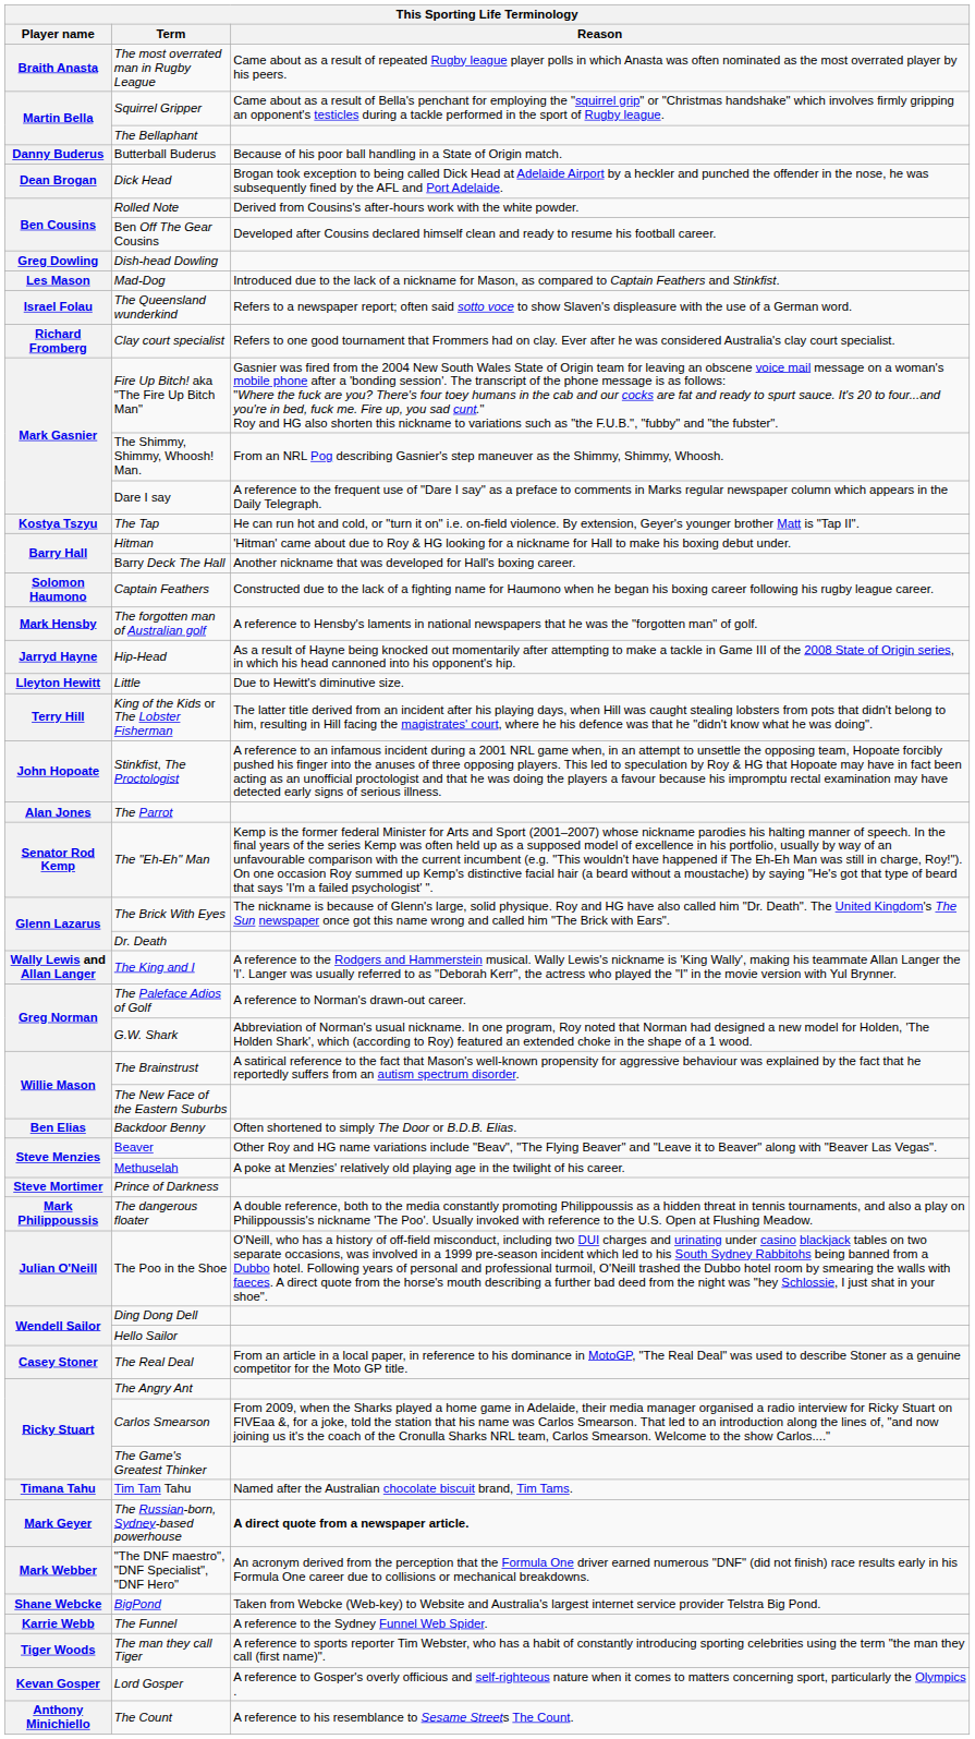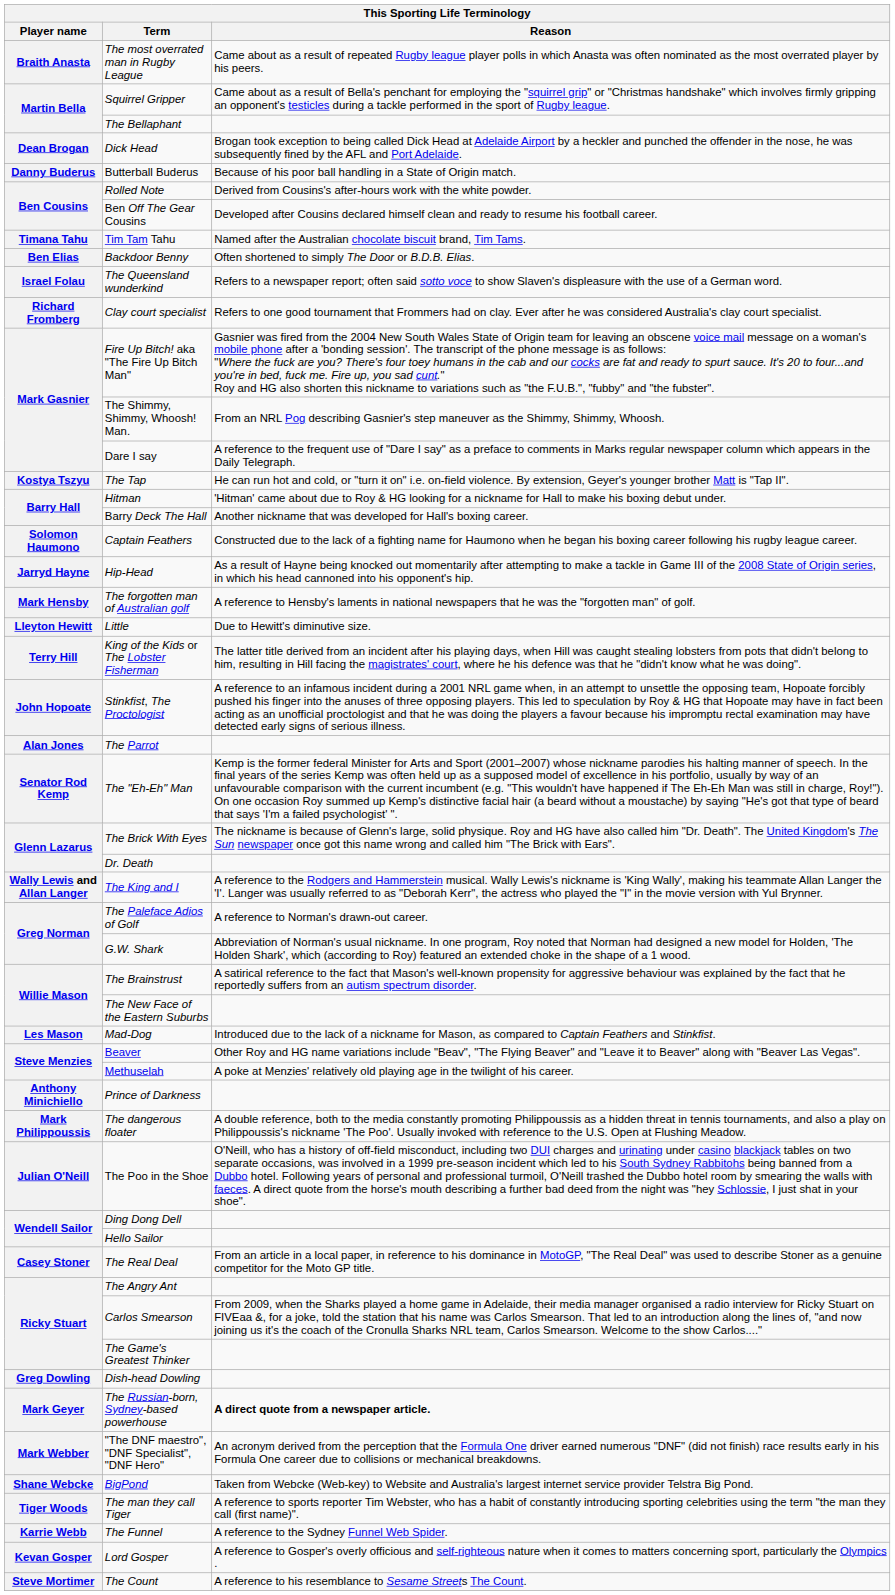 <table class="wikitable">
 <tr>
 <th colspan="3" align="center" style="background-color:; color:black">This Sporting Life Terminology</th>
 </tr>
 <tr>
 <th style="background-color:#; color:black">Player name</th>
 <th style="background-color:#; color:black">Term</th>
 <th style="background-color:#; color:black">Reason</th>
 </tr>
 <tr>
 <th><a href='#'>Braith Anasta</a></th>
 <td><em>The most overrated man in Rugby League</em></td>
 <td>Came about as a result of repeated <a href='#'>Rugby league</a> player polls in which Anasta was often nominated as the most overrated player by his peers.</td>
 </tr>
 <tr>
 <th rowspan="2"><a href='#'>Martin Bella</a></th>
 <td><em>Squirrel Gripper</em></td>
 <td>Came about as a result of Bella's penchant for employing the "<a href='#'>squirrel grip</a>" or "Christmas handshake" which involves firmly gripping an opponent's <a href='#'>testicles</a> during a tackle performed in the sport of <a href='#'>Rugby league</a>.</td>
 </tr>
 <tr>
 <td><em>The Bellaphant</em></td>
 <td></td>
 </tr>
 <tr>
+<th><a href='#'>Dean Brogan</a></th>
+<td><em>Dick Head</em></td>
+<td>Brogan took exception to being called Dick Head at <a href='#'>Adelaide Airport</a> by a heckler and punched the offender in the nose, he was subsequently fined by the AFL and <a href='#'>Port Adelaide</a>.</td>
+</tr>
+<tr>
 <th><a href='#'>Danny Buderus</a></th>
 <td>Butterball Buderus</td>
 <td>Because of his poor ball handling in a State of Origin match.</td>
-</tr>
-<tr>
-<th><a href='#'>Dean Brogan</a></th>
-<td><em>Dick Head</em></td>
-<td>Brogan took exception to being called Dick Head at <a href='#'>Adelaide Airport</a> by a heckler and punched the offender in the nose, he was subsequently fined by the AFL and <a href='#'>Port Adelaide</a>.</td>
 </tr>
 <tr>
 <th rowspan="2"><a href='#'>Ben Cousins</a></th>
 <td><em>Rolled Note</em></td>
 <td>Derived from Cousins's after-hours work with the white powder.</td>
 </tr>
 <tr>
 <td>Ben <em>Off The Gear</em> Cousins</td>
 <td>Developed after Cousins declared himself clean and ready to resume his football career.</td>
 </tr>
 <tr>
-<th><a href='#'>Greg Dowling</a></th>
-<td><em>Dish-head Dowling</em></td>
-<td></td>
+<th><a href='#'>Timana Tahu</a></th>
+<td><a href='#'>Tim Tam</a> Tahu</td>
+<td>Named after the Australian <a href='#'>chocolate biscuit</a> brand, <a href='#'>Tim Tams</a>.</td>
 </tr>
 <tr>
-<th><a href='#'>Les Mason</a></th>
-<td><em>Mad-Dog</em></td>
-<td>Introduced due to the lack of a nickname for Mason, as compared to <em>Captain Feathers</em> and <em>Stinkfist</em>.</td>
+<th><a href='#'>Ben Elias</a></th>
+<td><em>Backdoor Benny</em></td>
+<td>Often shortened to simply <em>The Door</em> or <em>B.D.B. Elias</em>.</td>
 </tr>
 <tr>
 <th><a href='#'>Israel Folau</a></th>
 <td><em>The Queensland wunderkind</em></td>
 <td>Refers to a newspaper report; often said <em><a href='#'>sotto voce</a></em> to show Slaven's displeasure with the use of a German word.</td>
 </tr>
 <tr>
 <th><a href='#'>Richard Fromberg</a></th>
 <td><em>Clay court specialist</em></td>
 <td>Refers to one good tournament that Frommers had on clay. Ever after he was considered Australia's clay court specialist.</td>
 </tr>
 <tr>
 <th rowspan="3"><a href='#'>Mark Gasnier</a></th>
 <td><em>Fire Up Bitch!</em> aka "The Fire Up Bitch Man"</td>
 <td>Gasnier was fired from the 2004 New South Wales State of Origin team for leaving an obscene <a href='#'>voice mail</a> message on a woman's <a href='#'>mobile phone</a> after a 'bonding session'. The transcript of the phone message is as follows:<br>"<em>Where the fuck are you? There's four toey humans in the cab and our <a href='#'>cocks</a> are fat and ready to spurt sauce. It's 20 to four...and you're in bed, fuck me. Fire up, you sad <a href='#'>cunt</a>.</em>"<br>Roy and HG also shorten this nickname to variations such as "the F.U.B.", "fubby" and "the fubster".</td>
 </tr>
 <tr>
 <td>The Shimmy, Shimmy, Whoosh! Man.</td>
 <td>From an NRL <a href='#'>Pog</a> describing Gasnier's step maneuver as the Shimmy, Shimmy, Whoosh.</td>
 </tr>
 <tr>
 <td>Dare I say</td>
 <td>A reference to the frequent use of "Dare I say" as a preface to comments in Marks regular newspaper column which appears in the Daily Telegraph.</td>
 </tr>
 <tr>
 <th><a href='#'>Kostya Tszyu</a></th>
 <td><em>The Tap</em></td>
 <td>He can run hot and cold, or "turn it on" i.e. on-field violence. By extension, Geyer's younger brother <a href='#'>Matt</a> is "Tap II".</td>
 </tr>
 <tr>
 <th rowspan="2"><a href='#'>Barry Hall</a></th>
 <td><em>Hitman</em></td>
 <td>'Hitman' came about due to Roy & HG looking for a nickname for Hall to make his boxing debut under.</td>
 </tr>
 <tr>
 <td>Barry <em>Deck The Hall</em></td>
 <td>Another nickname that was developed for Hall's boxing career.</td>
 </tr>
 <tr>
 <th><a href='#'>Solomon Haumono</a></th>
 <td><em>Captain Feathers</em></td>
 <td>Constructed due to the lack of a fighting name for Haumono when he began his boxing career following his rugby league career.</td>
 </tr>
 <tr>
+<th><a href='#'>Jarryd Hayne</a></th>
+<td><em>Hip-Head</em></td>
+<td>As a result of Hayne being knocked out momentarily after attempting to make a tackle in Game III of the <a href='#'>2008 State of Origin series</a>, in which his head cannoned into his opponent's hip.</td>
+</tr>
+<tr>
 <th><a href='#'>Mark Hensby</a></th>
 <td><em>The forgotten man of <a href='#'>Australian golf</a></em></td>
 <td>A reference to Hensby's laments in national newspapers that he was the "forgotten man" of golf.</td>
-</tr>
-<tr>
-<th><a href='#'>Jarryd Hayne</a></th>
-<td><em>Hip-Head</em></td>
-<td>As a result of Hayne being knocked out momentarily after attempting to make a tackle in Game III of the <a href='#'>2008 State of Origin series</a>, in which his head cannoned into his opponent's hip.</td>
 </tr>
 <tr>
 <th><a href='#'>Lleyton Hewitt</a></th>
 <td><em>Little</em></td>
 <td>Due to Hewitt's diminutive size.</td>
 </tr>
 <tr>
 <th><a href='#'>Terry Hill</a></th>
 <td><em>King of the Kids</em> or <em>The <a href='#'>Lobster Fisherman</a></em></td>
 <td>The latter title derived from an incident after his playing days, when Hill was caught stealing lobsters from pots that didn't belong to him, resulting in Hill facing the <a href='#'>magistrates' court</a>, where he his defence was that he "didn't know what he was doing".</td>
 </tr>
 <tr>
 <th><a href='#'>John Hopoate</a></th>
 <td><em>Stinkfist</em>, <em>The <a href='#'>Proctologist</a></em></td>
 <td>A reference to an infamous incident during a 2001 NRL game when, in an attempt to unsettle the opposing team, Hopoate forcibly pushed his finger into the anuses of three opposing players. This led to speculation by Roy & HG that Hopoate may have in fact been acting as an unofficial proctologist and that he was doing the players a favour because his impromptu rectal examination may have detected early signs of serious illness.</td>
 </tr>
 <tr>
 <th><a href='#'>Alan Jones</a></th>
 <td><em>The <a href='#'>Parrot</a></em></td>
 <td></td>
 </tr>
 <tr>
 <th><a href='#'>Senator Rod Kemp</a></th>
 <td><em>The "Eh-Eh" Man</em></td>
 <td>Kemp is the former federal Minister for Arts and Sport (2001–2007) whose nickname parodies his halting manner of speech. In the final years of the series Kemp was often held up as a supposed model of excellence in his portfolio, usually by way of an unfavourable comparison with the current incumbent (e.g. "This wouldn't have happened if The Eh-Eh Man was still in charge, Roy!"). On one occasion Roy summed up Kemp's distinctive facial hair (a beard without a moustache) by saying "He's got that type of beard that says 'I'm a failed psychologist' ".</td>
 </tr>
 <tr>
 <th rowspan="2"><a href='#'>Glenn Lazarus</a></th>
 <td><em>The Brick With Eyes</em></td>
 <td>The nickname is because of Glenn's large, solid physique. Roy and HG have also called him "Dr. Death". The <a href='#'>United Kingdom</a>'s <em><a href='#'>The Sun</a></em> <a href='#'>newspaper</a> once got this name wrong and called him "The Brick with Ears".</td>
 </tr>
 <tr>
 <td><em>Dr. Death</em></td>
 <td></td>
 </tr>
 <tr>
 <th><a href='#'>Wally Lewis</a> and <a href='#'>Allan Langer</a></th>
 <td><em><a href='#'>The King and I</a></em></td>
 <td>A reference to the <a href='#'>Rodgers and Hammerstein</a> musical. Wally Lewis's nickname is 'King Wally', making his teammate Allan Langer the 'I'. Langer was usually referred to as "Deborah Kerr", the actress who played the "I" in the movie version with Yul Brynner.</td>
 </tr>
 <tr>
 <th rowspan="2"><a href='#'>Greg Norman</a></th>
 <td><em>The <a href='#'>Paleface Adios</a> of Golf</em></td>
 <td>A reference to Norman's drawn-out career.</td>
 </tr>
 <tr>
 <td><em>G.W. Shark</em></td>
 <td>Abbreviation of Norman's usual nickname. In one program, Roy noted that Norman had designed a new model for Holden, 'The Holden Shark', which (according to Roy) featured an extended choke in the shape of a 1 wood.</td>
 </tr>
 <tr>
 <th rowspan="2"><a href='#'>Willie Mason</a></th>
 <td><em>The Brainstrust</em></td>
 <td>A satirical reference to the fact that Mason's well-known propensity for aggressive behaviour was explained by the fact that he reportedly suffers from an <a href='#'>autism spectrum disorder</a>.</td>
 </tr>
 <tr>
 <td><em>The New Face of the Eastern Suburbs</em></td>
 <td></td>
 </tr>
 <tr>
-<th><a href='#'>Ben Elias</a></th>
-<td><em>Backdoor Benny</em></td>
-<td>Often shortened to simply <em>The Door</em> or <em>B.D.B. Elias</em>.</td>
+<th><a href='#'>Les Mason</a></th>
+<td><em>Mad-Dog</em></td>
+<td>Introduced due to the lack of a nickname for Mason, as compared to <em>Captain Feathers</em> and <em>Stinkfist</em>.</td>
 </tr>
 <tr>
 <th rowspan="2"><a href='#'>Steve Menzies</a></th>
 <td><a href='#'>Beaver</a></td>
 <td>Other Roy and HG name variations include "Beav", "The Flying Beaver" and "Leave it to Beaver" along with "Beaver Las Vegas".</td>
 </tr>
 <tr>
 <td><a href='#'>Methuselah</a></td>
 <td>A poke at Menzies' relatively old playing age in the twilight of his career.</td>
 </tr>
 <tr>
-<th><a href='#'>Steve Mortimer</a></th>
+<th><a href='#'>Anthony Minichiello</a></th>
 <td><em>Prince of Darkness</em></td>
 <td></td>
 </tr>
 <tr>
 <th><a href='#'>Mark Philippoussis</a></th>
 <td><em>The dangerous floater</em></td>
 <td>A double reference, both to the media constantly promoting Philippoussis as a hidden threat in tennis tournaments, and also a play on Philippoussis's nickname 'The Poo'.  Usually invoked with reference to the U.S. Open at Flushing Meadow.</td>
 </tr>
 <tr>
 <th><a href='#'>Julian O'Neill</a></th>
 <td>The Poo in the Shoe</td>
 <td>O'Neill, who has a history of off-field misconduct, including two <a href='#'>DUI</a> charges and <a href='#'>urinating</a> under <a href='#'>casino</a> <a href='#'>blackjack</a> tables on two separate occasions, was involved in a 1999 pre-season incident which led to his <a href='#'>South Sydney Rabbitohs</a> being banned from a <a href='#'>Dubbo</a> hotel. Following years of personal and professional turmoil, O'Neill trashed the Dubbo hotel room by smearing the walls with <a href='#'>faeces</a>. A direct quote from the horse's mouth describing a further bad deed from the night was "hey <a href='#'>Schlossie</a>, I just shat in your shoe". </td>
 </tr>
 <tr>
 <th rowspan="2"><a href='#'>Wendell Sailor</a></th>
 <td><em>Ding Dong Dell</em></td>
 <td></td>
 </tr>
 <tr>
 <td><em>Hello Sailor</em></td>
 <td></td>
 </tr>
 <tr>
 <th><a href='#'>Casey Stoner</a></th>
 <td><em>The Real Deal</em></td>
 <td>From an article in a local paper, in reference to his dominance in <a href='#'>MotoGP</a>, "The Real Deal" was used to describe Stoner as a genuine competitor for the Moto GP title.</td>
 </tr>
 <tr>
 <th rowspan="3"><a href='#'>Ricky Stuart</a></th>
 <td><em>The Angry Ant</em></td>
 <td></td>
 </tr>
 <tr>
 <td><em>Carlos Smearson</em></td>
 <td>From 2009, when the Sharks played a home game in Adelaide, their media manager organised a radio interview for Ricky Stuart on FIVEaa &, for a joke, told the station that his name was Carlos Smearson. That led to an introduction along the lines of, "and now joining us it's the coach of the Cronulla Sharks NRL team, Carlos Smearson. Welcome to the show Carlos...."</td>
 </tr>
 <tr>
 <td><em>The Game's Greatest Thinker</em></td>
 <td></td>
 </tr>
 <tr>
-<th><a href='#'>Timana Tahu</a></th>
-<td><a href='#'>Tim Tam</a> Tahu</td>
-<td>Named after the Australian <a href='#'>chocolate biscuit</a> brand, <a href='#'>Tim Tams</a>.</td>
+<th><a href='#'>Greg Dowling</a></th>
+<td><em>Dish-head Dowling</em></td>
+<td></td>
 </tr>
 <tr>
 <th><a href='#'>Mark Geyer</a></th>
 <td><em>The <a href='#'>Russian</a>-born, <a href='#'>Sydney</a>-based powerhouse</em></td>
 <td><strong>A direct quote from a newspaper article.</strong></td>
 </tr>
 <tr>
 <th><a href='#'>Mark Webber</a></th>
 <td>"The DNF maestro", "DNF Specialist", "DNF Hero"</td>
 <td>An acronym derived from the perception that the <a href='#'>Formula One</a> driver earned numerous "DNF" (did not finish) race results early in his Formula One career due to collisions or mechanical breakdowns.</td>
 </tr>
 <tr>
 <th><a href='#'>Shane Webcke</a></th>
 <td><em><a href='#'>BigPond</a></em></td>
 <td>Taken from Webcke (Web-key) to Website and Australia's largest internet service provider Telstra Big Pond.</td>
 </tr>
 <tr>
+<th><a href='#'>Tiger Woods</a></th>
+<td><em>The man they call Tiger</em></td>
+<td>A reference to sports reporter Tim Webster, who has a habit of constantly introducing sporting celebrities using the term "the man they call (first name)".</td>
+</tr>
+<tr>
 <th><a href='#'>Karrie Webb</a></th>
 <td><em>The Funnel</em></td>
 <td>A reference to the Sydney <a href='#'>Funnel Web Spider</a>.</td>
-</tr>
-<tr>
-<th><a href='#'>Tiger Woods</a></th>
-<td><em>The man they call Tiger</em></td>
-<td>A reference to sports reporter Tim Webster, who has a habit of constantly introducing sporting celebrities using the term "the man they call (first name)".</td>
 </tr>
 <tr>
 <th><a href='#'>Kevan Gosper</a></th>
 <td><em>Lord Gosper</em></td>
 <td>A reference to Gosper's overly officious and <a href='#'>self-righteous</a> nature when it comes to matters concerning sport, particularly the <a href='#'>Olympics</a> .</td>
 </tr>
 <tr>
-<th><a href='#'>Anthony Minichiello</a></th>
+<th><a href='#'>Steve Mortimer</a></th>
 <td><em>The Count</em></td>
 <td>A reference to his resemblance to <em><a href='#'>Sesame Street</a></em>s <a href='#'>The Count</a>.</td>
 </tr>
 </table>
